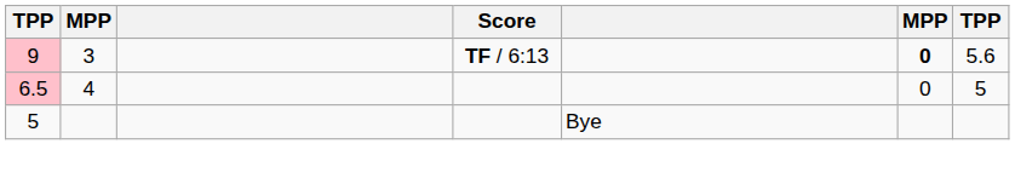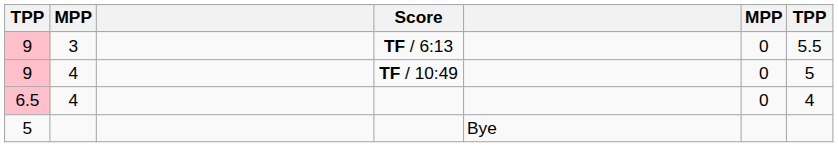 <table class="wikitable" style="text-align: center;" |>
 <tr>
 <th width="35">TPP</th>
 <th width="35">MPP</th>
 <th width="250"></th>
 <th width="75">Score</th>
 <th width="250"></th>
 <th width="35">MPP</th>
 <th width="35">TPP</th>
 </tr>
 <tr>
 <td bgcolor=pink>9</td>
 <td>3</td>
 <td style="text-align:left;"></td>
 <td><strong>TF</strong> / 6:13</td>
 <td style="text-align:left;"><strong></strong></td>
-<td><strong>0</strong></td>
-<td>5.6</td>
+<td>0</td>
+<td>5.5</td>
+</tr>
+<tr>
+<td bgcolor=pink>9</td>
+<td>4</td>
+<td style="text-align:left;"></td>
+<td><strong>TF</strong> / 10:49</td>
+<td style="text-align:left;"><strong></strong></td>
+<td>0</td>
+<td>5</td>
 </tr>
 <tr>
 <td bgcolor=pink>6.5</td>
 <td>4</td>
 <td style="text-align:left;"></td>
 <td></td>
 <td style="text-align:left;"><strong></strong></td>
 <td>0</td>
-<td>5</td>
+<td>4</td>
 </tr>
 <tr>
 <td>5</td>
 <td></td>
 <td style="text-align:left;"><strong></strong></td>
 <td></td>
 <td style="text-align:left;">Bye</td>
 <td></td>
 <td></td>
 </tr>
 </table>
